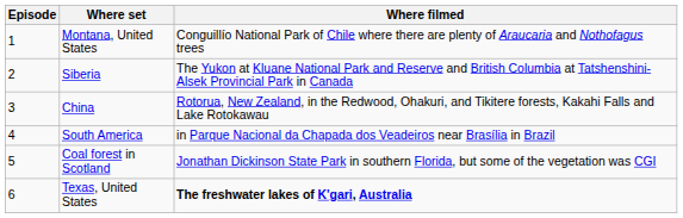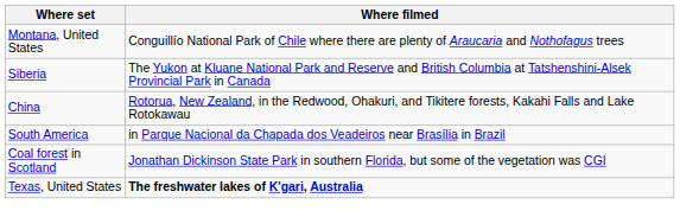 <table class="wikitable">
 <tr>
-<th>Episode</th>
 <th>Where set</th>
 <th>Where filmed</th>
 </tr>
 <tr>
-<td>1</td>
 <td><a href='#'>Montana</a>, United States</td>
 <td>Conguillío National Park of <a href='#'>Chile</a> where there are plenty of <em><a href='#'>Araucaria</a></em> and <em><a href='#'>Nothofagus</a></em> trees</td>
 </tr>
 <tr>
-<td>2</td>
 <td><a href='#'>Siberia</a></td>
 <td>The <a href='#'>Yukon</a> at <a href='#'>Kluane National Park and Reserve</a> and <a href='#'>British Columbia</a> at <a href='#'>Tatshenshini-Alsek Provincial Park</a> in <a href='#'>Canada</a></td>
 </tr>
 <tr>
-<td>3</td>
 <td><a href='#'>China</a></td>
 <td><a href='#'>Rotorua</a>, <a href='#'>New Zealand</a>, in the Redwood, Ohakuri, and Tikitere forests, Kakahi Falls and  Lake Rotokawau</td>
 </tr>
 <tr>
-<td>4</td>
 <td><a href='#'>South America</a></td>
 <td>in <a href='#'>Parque Nacional da Chapada dos Veadeiros</a> near <a href='#'>Brasília</a> in <a href='#'>Brazil</a></td>
 </tr>
 <tr>
-<td>5</td>
 <td><a href='#'>Coal forest</a> in <a href='#'>Scotland</a></td>
 <td><a href='#'>Jonathan Dickinson State Park</a> in southern <a href='#'>Florida</a>, but some of the vegetation was <a href='#'>CGI</a></td>
 </tr>
 <tr>
-<td>6</td>
 <td><a href='#'>Texas</a>, United States</td>
 <td><strong>The freshwater lakes of <a href='#'>K'gari</a>, <a href='#'>Australia</a></strong></td>
 </tr>
 </table>
